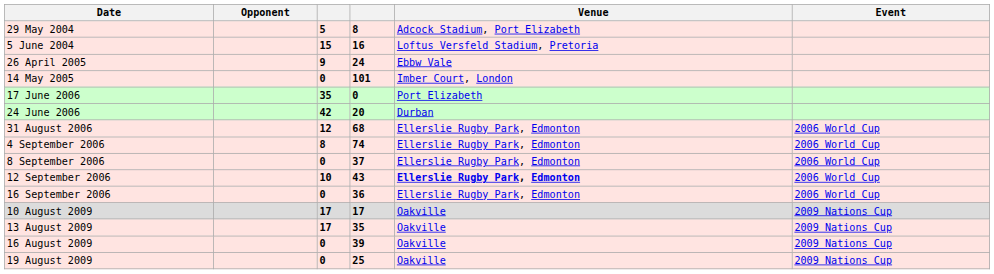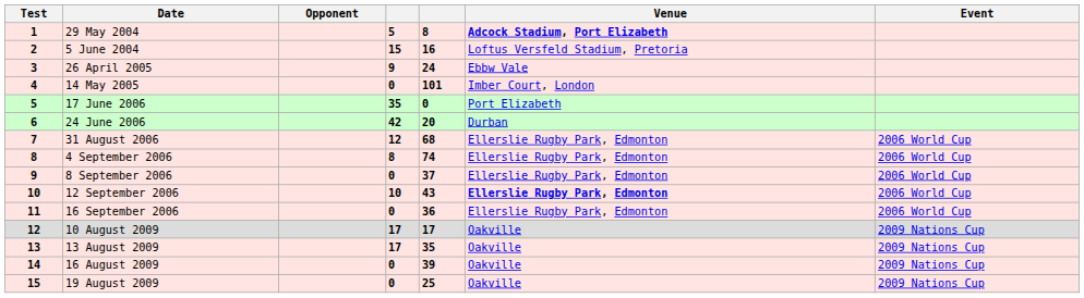 <table class="wikitable sortable" style="width:100%">
 <tr>
+<th>Test</th>
 <th>Date</th>
 <th>Opponent</th>
 <th></th>
 <th></th>
 <th>Venue</th>
 <th>Event</th>
 </tr>
 <tr bgcolor="FFE4E1">
+<td align="center"><strong>1</strong></td>
 <td>29 May 2004</td>
 <td></td>
 <td><strong>5</strong></td>
 <td><strong>8</strong></td>
-<td><a href='#'>Adcock Stadium</a>, <a href='#'>Port Elizabeth</a></td>
+<td><strong><a href='#'>Adcock Stadium</a>, <a href='#'>Port Elizabeth</a></strong></td>
 <td></td>
 </tr>
 <tr bgcolor="FFE4E1">
+<td align="center"><strong>2</strong></td>
 <td>5 June 2004</td>
 <td></td>
 <td><strong>15</strong></td>
 <td><strong>16</strong></td>
 <td><a href='#'>Loftus Versfeld Stadium</a>, <a href='#'>Pretoria</a></td>
 <td></td>
 </tr>
 <tr bgcolor="FFE4E1">
+<td align="center"><strong>3</strong></td>
 <td>26 April 2005</td>
 <td></td>
 <td><strong>9</strong></td>
 <td><strong>24</strong></td>
 <td><a href='#'>Ebbw Vale</a></td>
 <td></td>
 </tr>
 <tr bgcolor="FFE4E1">
+<td align="center"><strong>4</strong></td>
 <td>14 May 2005</td>
 <td></td>
 <td><strong>0</strong></td>
 <td><strong>101</strong></td>
 <td><a href='#'>Imber Court</a>, <a href='#'>London</a></td>
 <td></td>
 </tr>
 <tr bgcolor="CCFFCC">
+<td align="center"><strong>5</strong></td>
 <td>17 June 2006</td>
 <td></td>
 <td><strong>35</strong></td>
 <td><strong>0</strong></td>
 <td><a href='#'>Port Elizabeth</a></td>
 <td></td>
 </tr>
 <tr bgcolor="CCFFCC">
+<td align="center"><strong>6</strong></td>
 <td>24 June 2006</td>
 <td></td>
 <td><strong>42</strong></td>
 <td><strong>20</strong></td>
 <td><a href='#'>Durban</a></td>
 <td></td>
 </tr>
 <tr bgcolor="FFE4E1">
+<td align="center"><strong>7</strong></td>
 <td>31 August 2006</td>
 <td></td>
 <td><strong>12</strong></td>
 <td><strong>68</strong></td>
 <td><a href='#'>Ellerslie Rugby Park</a>, <a href='#'>Edmonton</a></td>
 <td><a href='#'>2006 World Cup</a></td>
 </tr>
 <tr bgcolor="FFE4E1">
+<td align="center"><strong>8</strong></td>
 <td>4 September 2006</td>
 <td></td>
 <td><strong>8</strong></td>
 <td><strong>74</strong></td>
 <td><a href='#'>Ellerslie Rugby Park</a>, <a href='#'>Edmonton</a></td>
 <td><a href='#'>2006 World Cup</a></td>
 </tr>
 <tr bgcolor="FFE4E1">
+<td align="center"><strong>9</strong></td>
 <td>8 September 2006</td>
 <td></td>
 <td><strong>0</strong></td>
 <td><strong>37</strong></td>
 <td><a href='#'>Ellerslie Rugby Park</a>, <a href='#'>Edmonton</a></td>
 <td><a href='#'>2006 World Cup</a></td>
 </tr>
 <tr bgcolor="FFE4E1">
+<td align="center"><strong>10</strong></td>
 <td>12 September 2006</td>
 <td></td>
 <td><strong>10</strong></td>
 <td><strong>43</strong></td>
 <td><strong><a href='#'>Ellerslie Rugby Park</a>, <a href='#'>Edmonton</a></strong></td>
 <td><a href='#'>2006 World Cup</a></td>
 </tr>
 <tr bgcolor="FFE4E1">
+<td align="center"><strong>11</strong></td>
 <td>16 September 2006</td>
 <td></td>
 <td><strong>0</strong></td>
 <td><strong>36</strong></td>
 <td><a href='#'>Ellerslie Rugby Park</a>, <a href='#'>Edmonton</a></td>
 <td><a href='#'>2006 World Cup</a></td>
 </tr>
 <tr bgcolor="DCDCDC">
+<td align="center"><strong>12</strong></td>
 <td>10 August 2009</td>
 <td></td>
 <td><strong>17</strong></td>
 <td><strong>17</strong></td>
 <td><a href='#'>Oakville</a></td>
 <td><a href='#'>2009 Nations Cup</a></td>
 </tr>
 <tr bgcolor="FFE4E1">
+<td align="center"><strong>13</strong></td>
 <td>13 August 2009</td>
 <td></td>
 <td><strong>17</strong></td>
 <td><strong>35</strong></td>
 <td><a href='#'>Oakville</a></td>
 <td><a href='#'>2009 Nations Cup</a></td>
 </tr>
 <tr bgcolor="FFE4E1">
+<td align="center"><strong>14</strong></td>
 <td>16 August 2009</td>
 <td></td>
 <td><strong>0</strong></td>
 <td><strong>39</strong></td>
 <td><a href='#'>Oakville</a></td>
 <td><a href='#'>2009 Nations Cup</a></td>
 </tr>
 <tr bgcolor="FFE4E1">
+<td align="center"><strong>15</strong></td>
 <td>19 August 2009</td>
 <td></td>
 <td><strong>0</strong></td>
 <td><strong>25</strong></td>
 <td><a href='#'>Oakville</a></td>
 <td><a href='#'>2009 Nations Cup</a></td>
 </tr>
 </table>
